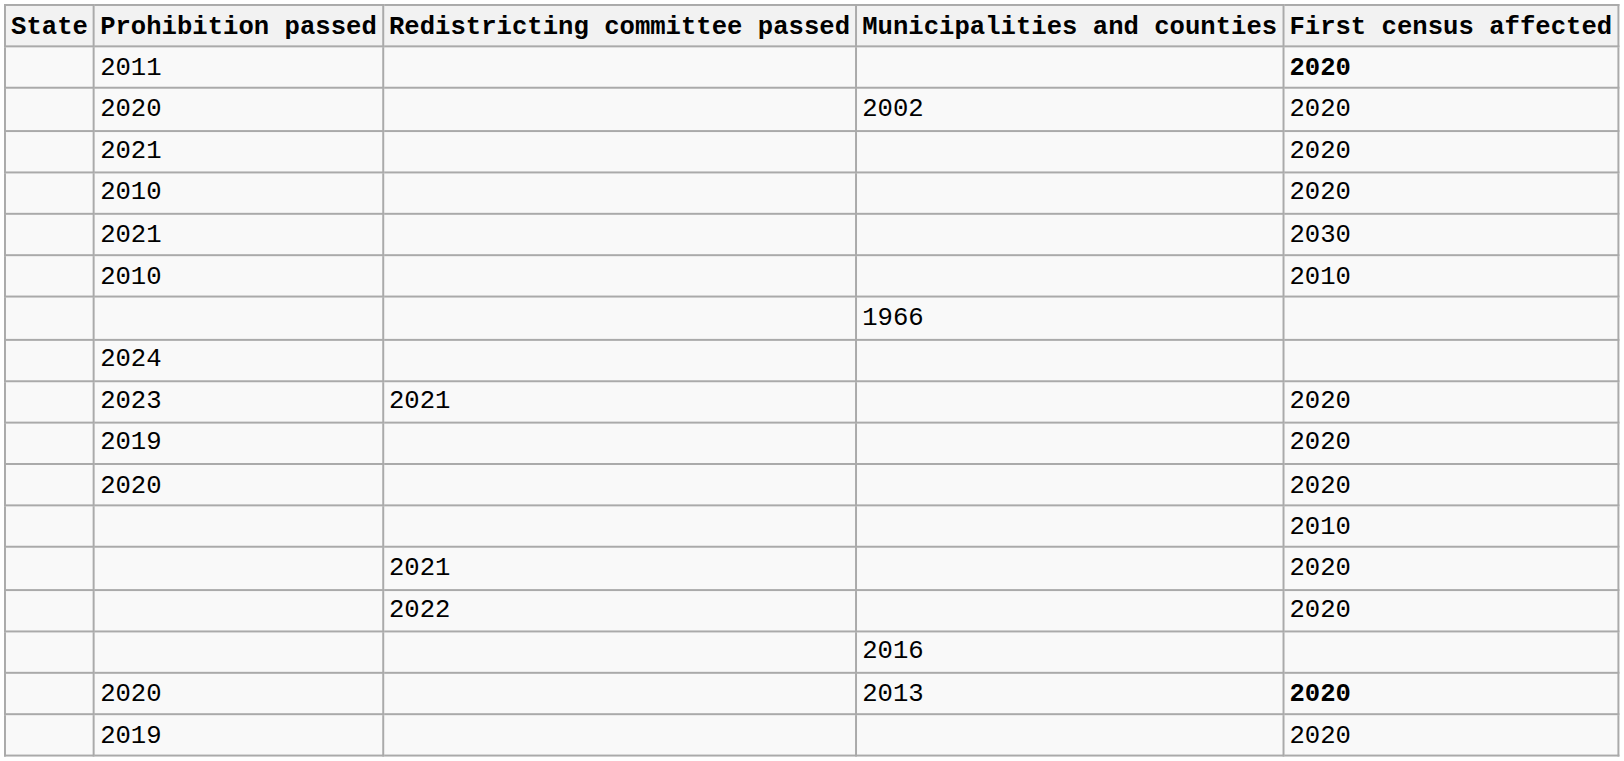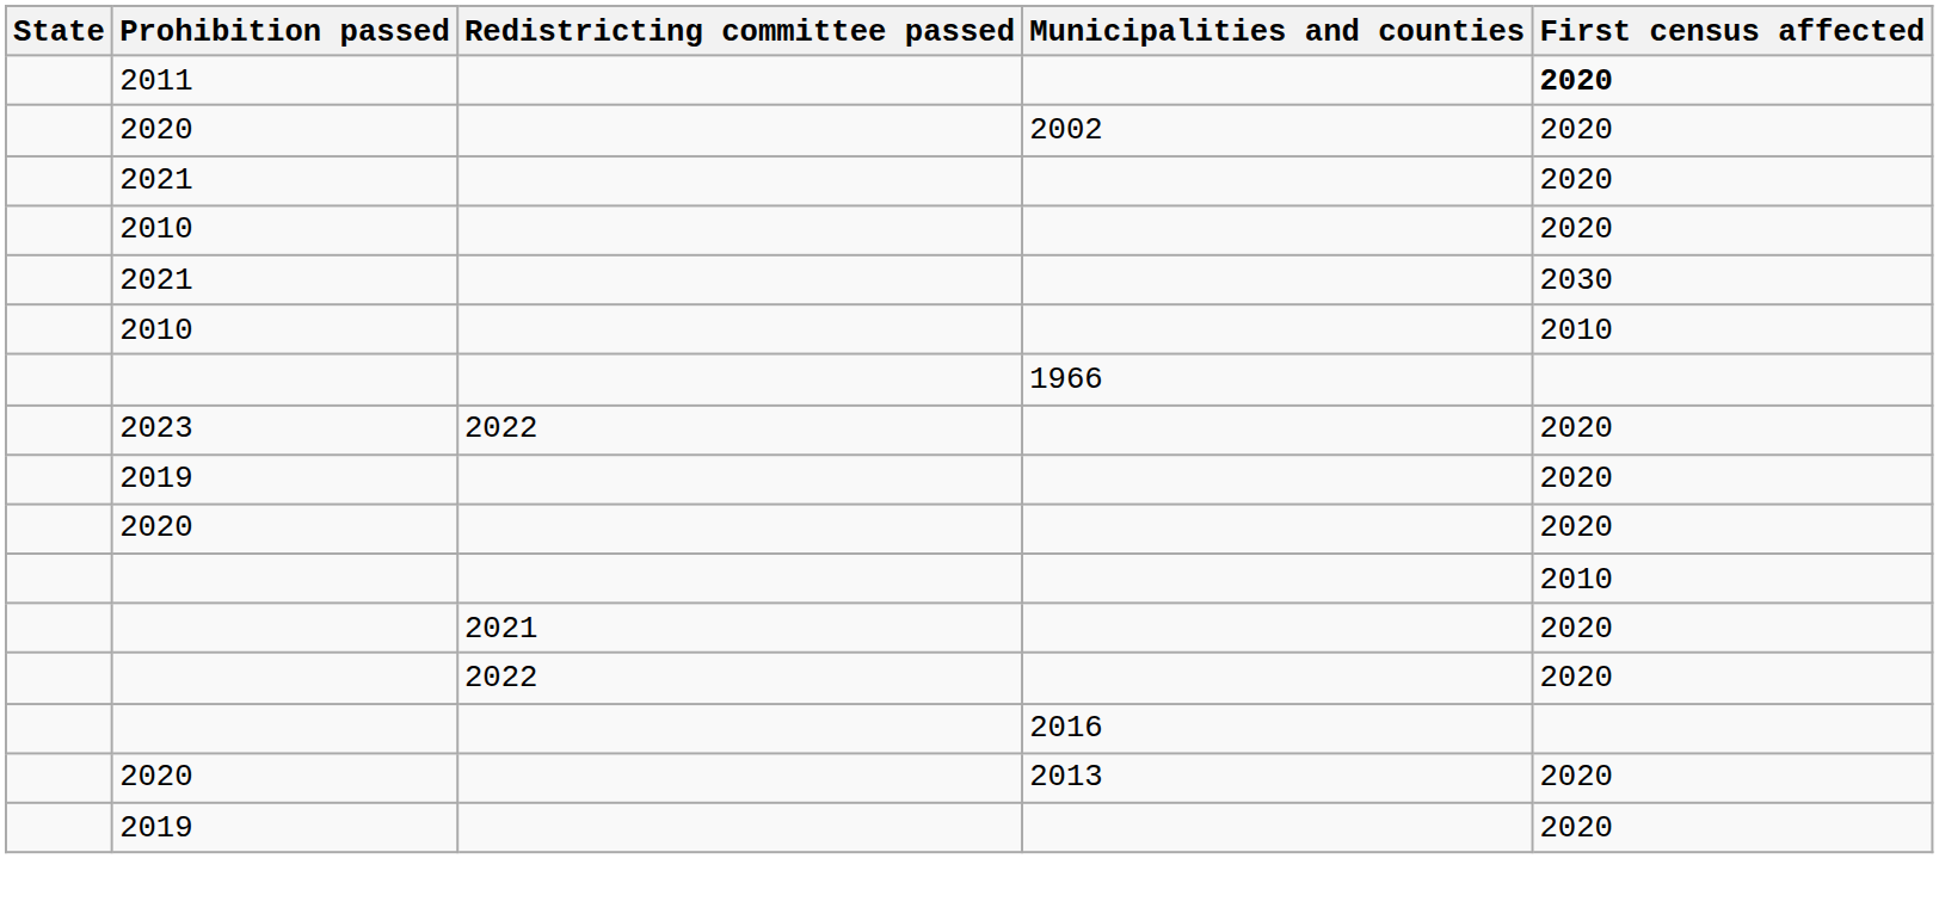 <table class="wikitable">
 <tr>
 <th>State</th>
 <th>Prohibition passed</th>
 <th>Redistricting committee passed</th>
 <th>Municipalities and counties</th>
 <th>First census affected</th>
 </tr>
 <tr>
 <td></td>
 <td>2011</td>
 <td></td>
 <td></td>
 <td><strong>2020</strong></td>
 </tr>
 <tr>
 <td></td>
 <td>2020</td>
 <td></td>
 <td>2002</td>
 <td>2020</td>
 </tr>
 <tr>
 <td></td>
 <td>2021</td>
 <td></td>
 <td></td>
 <td>2020</td>
 </tr>
 <tr>
 <td></td>
 <td>2010</td>
 <td></td>
 <td></td>
 <td>2020</td>
 </tr>
 <tr>
 <td></td>
 <td>2021</td>
 <td></td>
 <td></td>
 <td>2030</td>
 </tr>
 <tr>
 <td></td>
 <td>2010</td>
 <td></td>
 <td></td>
 <td>2010</td>
 </tr>
 <tr>
 <td></td>
 <td></td>
 <td></td>
 <td>1966</td>
 <td></td>
 </tr>
 <tr>
 <td></td>
-<td>2024</td>
-<td></td>
-<td></td>
-<td></td>
-</tr>
-<tr>
-<td></td>
 <td>2023</td>
-<td>2021</td>
+<td>2022</td>
 <td></td>
 <td>2020</td>
 </tr>
 <tr>
 <td></td>
 <td>2019</td>
 <td></td>
 <td></td>
 <td>2020</td>
 </tr>
 <tr>
 <td></td>
 <td>2020</td>
 <td></td>
 <td></td>
 <td>2020</td>
 </tr>
 <tr>
 <td></td>
 <td></td>
 <td></td>
 <td></td>
 <td>2010</td>
 </tr>
 <tr>
 <td></td>
 <td></td>
 <td>2021</td>
 <td></td>
 <td>2020</td>
 </tr>
 <tr>
 <td></td>
 <td></td>
 <td>2022</td>
 <td></td>
 <td>2020</td>
 </tr>
 <tr>
 <td></td>
 <td></td>
 <td></td>
 <td>2016</td>
 <td></td>
 </tr>
 <tr>
 <td></td>
 <td>2020</td>
 <td></td>
 <td>2013</td>
-<td><strong>2020</strong></td>
+<td>2020</td>
 </tr>
 <tr>
 <td></td>
 <td>2019</td>
 <td></td>
 <td></td>
 <td>2020</td>
 </tr>
 </table>
